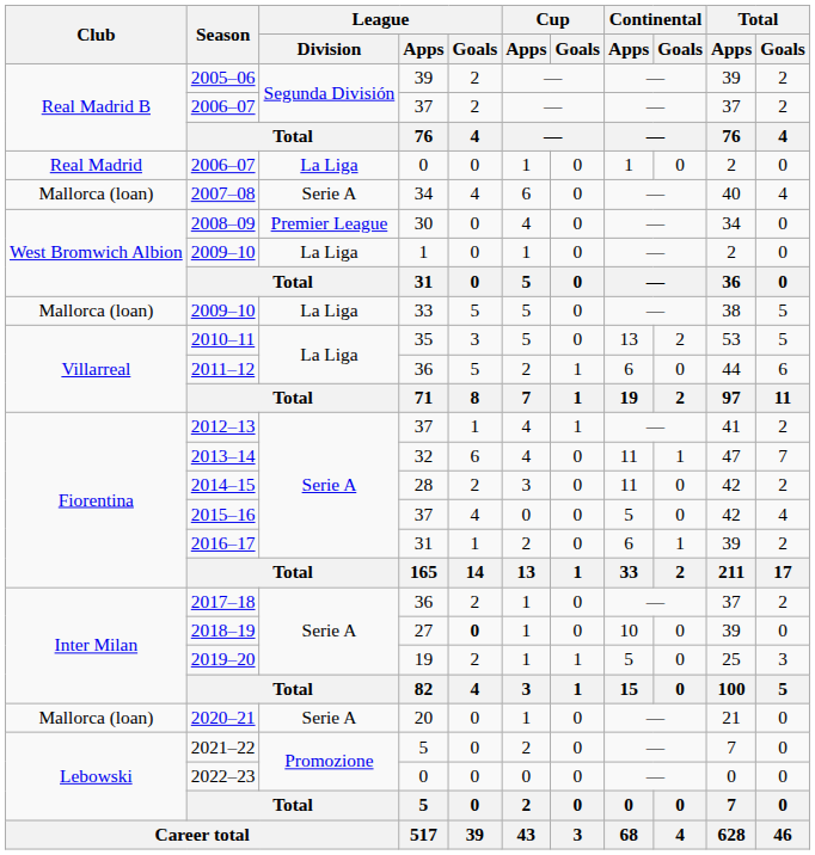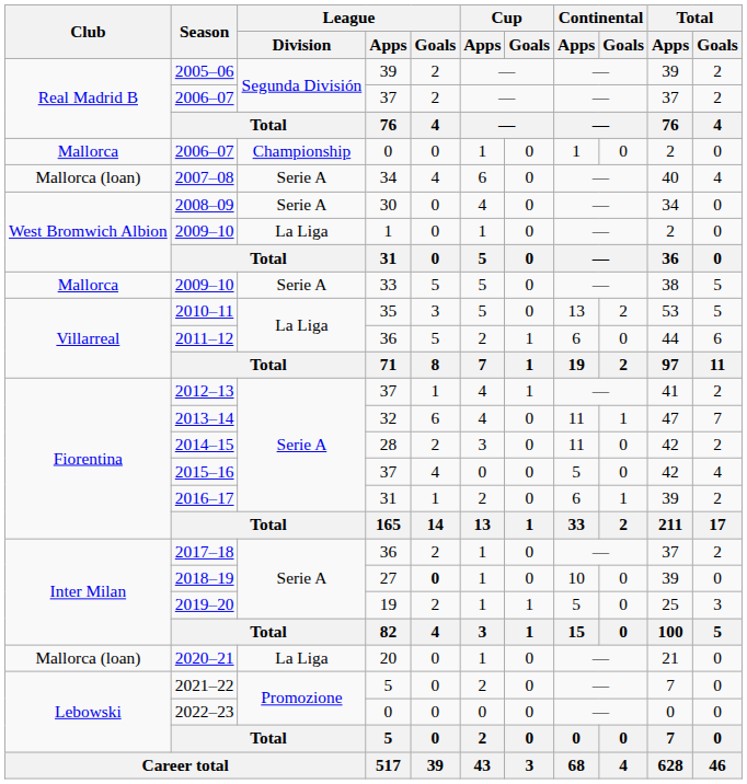 <table class="wikitable" style="text-align:center">
 <tr>
 <th rowspan="2">Club</th>
 <th rowspan="2">Season</th>
 <th colspan="3">League</th>
 <th colspan="2">Cup</th>
 <th colspan="2">Continental</th>
 <th colspan="2">Total</th>
 </tr>
 <tr>
 <th>Division</th>
 <th>Apps</th>
 <th>Goals</th>
 <th>Apps</th>
 <th>Goals</th>
 <th>Apps</th>
 <th>Goals</th>
 <th>Apps</th>
 <th>Goals</th>
 </tr>
 <tr>
 <td rowspan="3"><a href='#'>Real Madrid B</a></td>
 <td><a href='#'>2005–06</a></td>
 <td rowspan="2"><a href='#'>Segunda División</a></td>
 <td>39</td>
 <td>2</td>
 <td colspan="2">—</td>
 <td colspan="2">—</td>
 <td>39</td>
 <td>2</td>
 </tr>
 <tr>
 <td><a href='#'>2006–07</a></td>
 <td>37</td>
 <td>2</td>
 <td colspan="2">—</td>
 <td colspan="2">—</td>
 <td>37</td>
 <td>2</td>
 </tr>
 <tr>
 <th colspan="2">Total</th>
 <th>76</th>
 <th>4</th>
 <th colspan="2">—</th>
 <th colspan="2">—</th>
 <th>76</th>
 <th>4</th>
 </tr>
 <tr>
-<td><a href='#'>Real Madrid</a></td>
+<td><a href='#'>Mallorca</a></td>
 <td><a href='#'>2006–07</a></td>
-<td><a href='#'>La Liga</a></td>
+<td><a href='#'>Championship</a></td>
 <td>0</td>
 <td>0</td>
 <td>1</td>
 <td>0</td>
 <td>1</td>
 <td>0</td>
 <td>2</td>
 <td>0</td>
 </tr>
 <tr>
 <td>Mallorca (loan)</td>
 <td><a href='#'>2007–08</a></td>
 <td>Serie A</td>
 <td>34</td>
 <td>4</td>
 <td>6</td>
 <td>0</td>
 <td colspan="2">—</td>
 <td>40</td>
 <td>4</td>
 </tr>
 <tr>
 <td rowspan="3"><a href='#'>West Bromwich Albion</a></td>
 <td><a href='#'>2008–09</a></td>
-<td><a href='#'>Premier League</a></td>
+<td>Serie A</td>
 <td>30</td>
 <td>0</td>
 <td>4</td>
 <td>0</td>
 <td colspan="2">—</td>
 <td>34</td>
 <td>0</td>
 </tr>
 <tr>
 <td><a href='#'>2009–10</a></td>
 <td>La Liga</td>
 <td>1</td>
 <td>0</td>
 <td>1</td>
 <td>0</td>
 <td colspan="2">—</td>
 <td>2</td>
 <td>0</td>
 </tr>
 <tr>
 <th colspan="2">Total</th>
 <th>31</th>
 <th>0</th>
 <th>5</th>
 <th>0</th>
 <th colspan="2">—</th>
 <th>36</th>
 <th>0</th>
 </tr>
 <tr>
-<td>Mallorca (loan)</td>
+<td><a href='#'>Mallorca</a></td>
 <td><a href='#'>2009–10</a></td>
-<td>La Liga</td>
+<td>Serie A</td>
 <td>33</td>
 <td>5</td>
 <td>5</td>
 <td>0</td>
 <td colspan="2">—</td>
 <td>38</td>
 <td>5</td>
 </tr>
 <tr>
 <td rowspan="3"><a href='#'>Villarreal</a></td>
 <td><a href='#'>2010–11</a></td>
 <td rowspan="2">La Liga</td>
 <td>35</td>
 <td>3</td>
 <td>5</td>
 <td>0</td>
 <td>13</td>
 <td>2</td>
 <td>53</td>
 <td>5</td>
 </tr>
 <tr>
 <td><a href='#'>2011–12</a></td>
 <td>36</td>
 <td>5</td>
 <td>2</td>
 <td>1</td>
 <td>6</td>
 <td>0</td>
 <td>44</td>
 <td>6</td>
 </tr>
 <tr>
 <th colspan="2">Total</th>
 <th>71</th>
 <th>8</th>
 <th>7</th>
 <th>1</th>
 <th>19</th>
 <th>2</th>
 <th>97</th>
 <th>11</th>
 </tr>
 <tr>
 <td rowspan="6"><a href='#'>Fiorentina</a></td>
 <td><a href='#'>2012–13</a></td>
 <td rowspan="5"><a href='#'>Serie A</a></td>
 <td>37</td>
 <td>1</td>
 <td>4</td>
 <td>1</td>
 <td colspan="2">—</td>
 <td>41</td>
 <td>2</td>
 </tr>
 <tr>
 <td><a href='#'>2013–14</a></td>
 <td>32</td>
 <td>6</td>
 <td>4</td>
 <td>0</td>
 <td>11</td>
 <td>1</td>
 <td>47</td>
 <td>7</td>
 </tr>
 <tr>
 <td><a href='#'>2014–15</a></td>
 <td>28</td>
 <td>2</td>
 <td>3</td>
 <td>0</td>
 <td>11</td>
 <td>0</td>
 <td>42</td>
 <td>2</td>
 </tr>
 <tr>
 <td><a href='#'>2015–16</a></td>
 <td>37</td>
 <td>4</td>
 <td>0</td>
 <td>0</td>
 <td>5</td>
 <td>0</td>
 <td>42</td>
 <td>4</td>
 </tr>
 <tr>
 <td><a href='#'>2016–17</a></td>
 <td>31</td>
 <td>1</td>
 <td>2</td>
 <td>0</td>
 <td>6</td>
 <td>1</td>
 <td>39</td>
 <td>2</td>
 </tr>
 <tr>
 <th colspan="2">Total</th>
 <th>165</th>
 <th>14</th>
 <th>13</th>
 <th>1</th>
 <th>33</th>
 <th>2</th>
 <th>211</th>
 <th>17</th>
 </tr>
 <tr>
 <td rowspan="4"><a href='#'>Inter Milan</a></td>
 <td><a href='#'>2017–18</a></td>
 <td rowspan="3">Serie A</td>
 <td>36</td>
 <td>2</td>
 <td>1</td>
 <td>0</td>
 <td colspan="2">—</td>
 <td>37</td>
 <td>2</td>
 </tr>
 <tr>
 <td><a href='#'>2018–19</a></td>
 <td>27</td>
 <td><strong>0</strong></td>
 <td>1</td>
 <td>0</td>
 <td>10</td>
 <td>0</td>
 <td>39</td>
 <td>0</td>
 </tr>
 <tr>
 <td><a href='#'>2019–20</a></td>
 <td>19</td>
 <td>2</td>
 <td>1</td>
 <td>1</td>
 <td>5</td>
 <td>0</td>
 <td>25</td>
 <td>3</td>
 </tr>
 <tr>
 <th colspan="2">Total</th>
 <th>82</th>
 <th>4</th>
 <th>3</th>
 <th>1</th>
 <th>15</th>
 <th>0</th>
 <th>100</th>
 <th>5</th>
 </tr>
 <tr>
 <td>Mallorca (loan)</td>
 <td><a href='#'>2020–21</a></td>
-<td>Serie A</td>
+<td>La Liga</td>
 <td>20</td>
 <td>0</td>
 <td>1</td>
 <td>0</td>
 <td colspan="2">—</td>
 <td>21</td>
 <td>0</td>
 </tr>
 <tr>
 <td rowspan="3"><a href='#'>Lebowski</a></td>
 <td>2021–22</td>
 <td rowspan="2"><a href='#'>Promozione</a></td>
 <td>5</td>
 <td>0</td>
 <td>2</td>
 <td>0</td>
 <td colspan="2">—</td>
 <td>7</td>
 <td>0</td>
 </tr>
 <tr>
 <td>2022–23</td>
 <td>0</td>
 <td>0</td>
 <td>0</td>
 <td>0</td>
 <td colspan="2">—</td>
 <td>0</td>
 <td>0</td>
 </tr>
 <tr>
 <th colspan="2">Total</th>
 <th>5</th>
 <th>0</th>
 <th>2</th>
 <th>0</th>
 <th>0</th>
 <th>0</th>
 <th>7</th>
 <th>0</th>
 </tr>
 <tr>
 <th colspan="3">Career total</th>
 <th>517</th>
 <th>39</th>
 <th>43</th>
 <th>3</th>
 <th>68</th>
 <th>4</th>
 <th>628</th>
 <th>46</th>
 </tr>
 </table>
